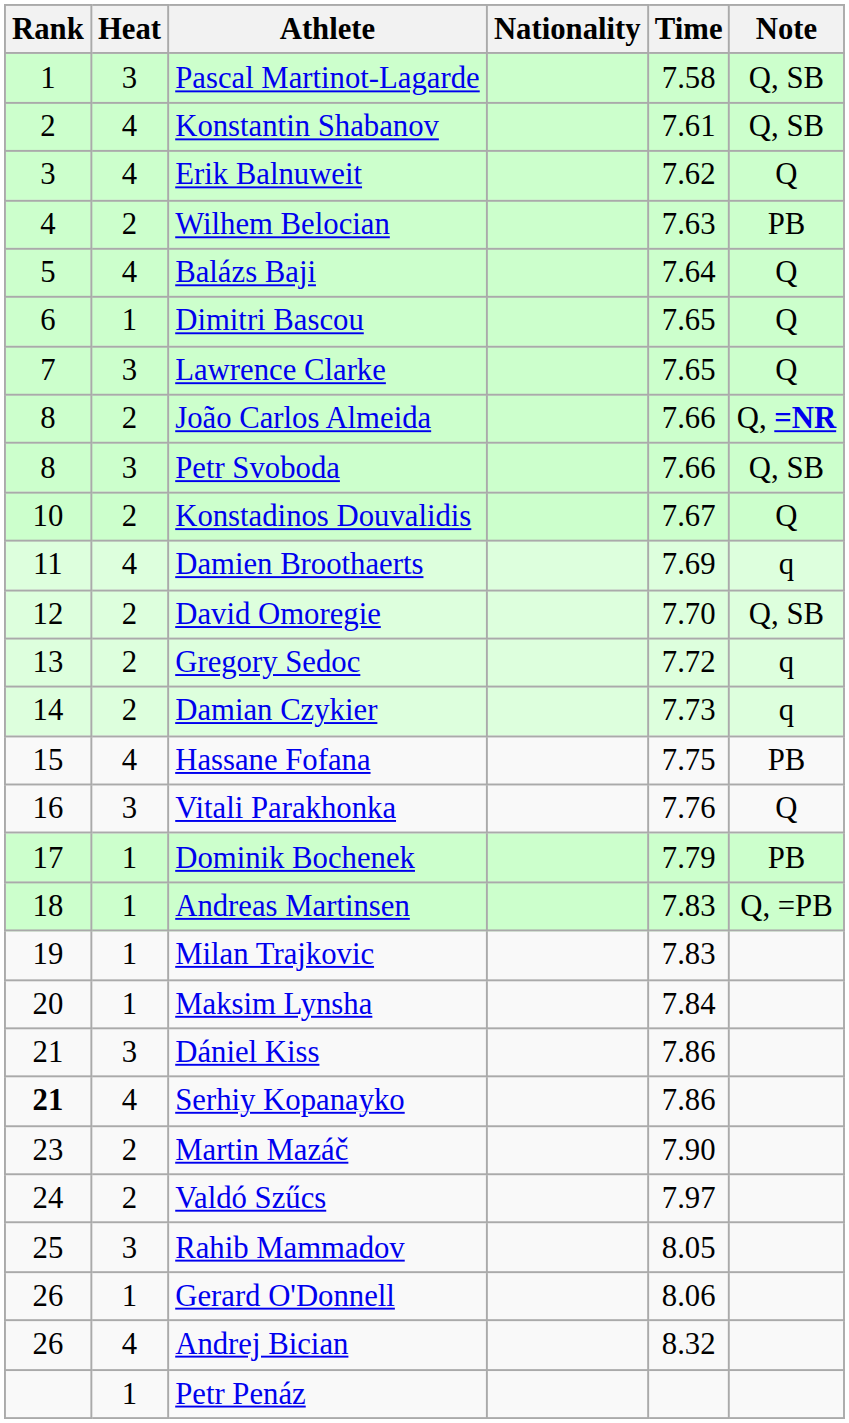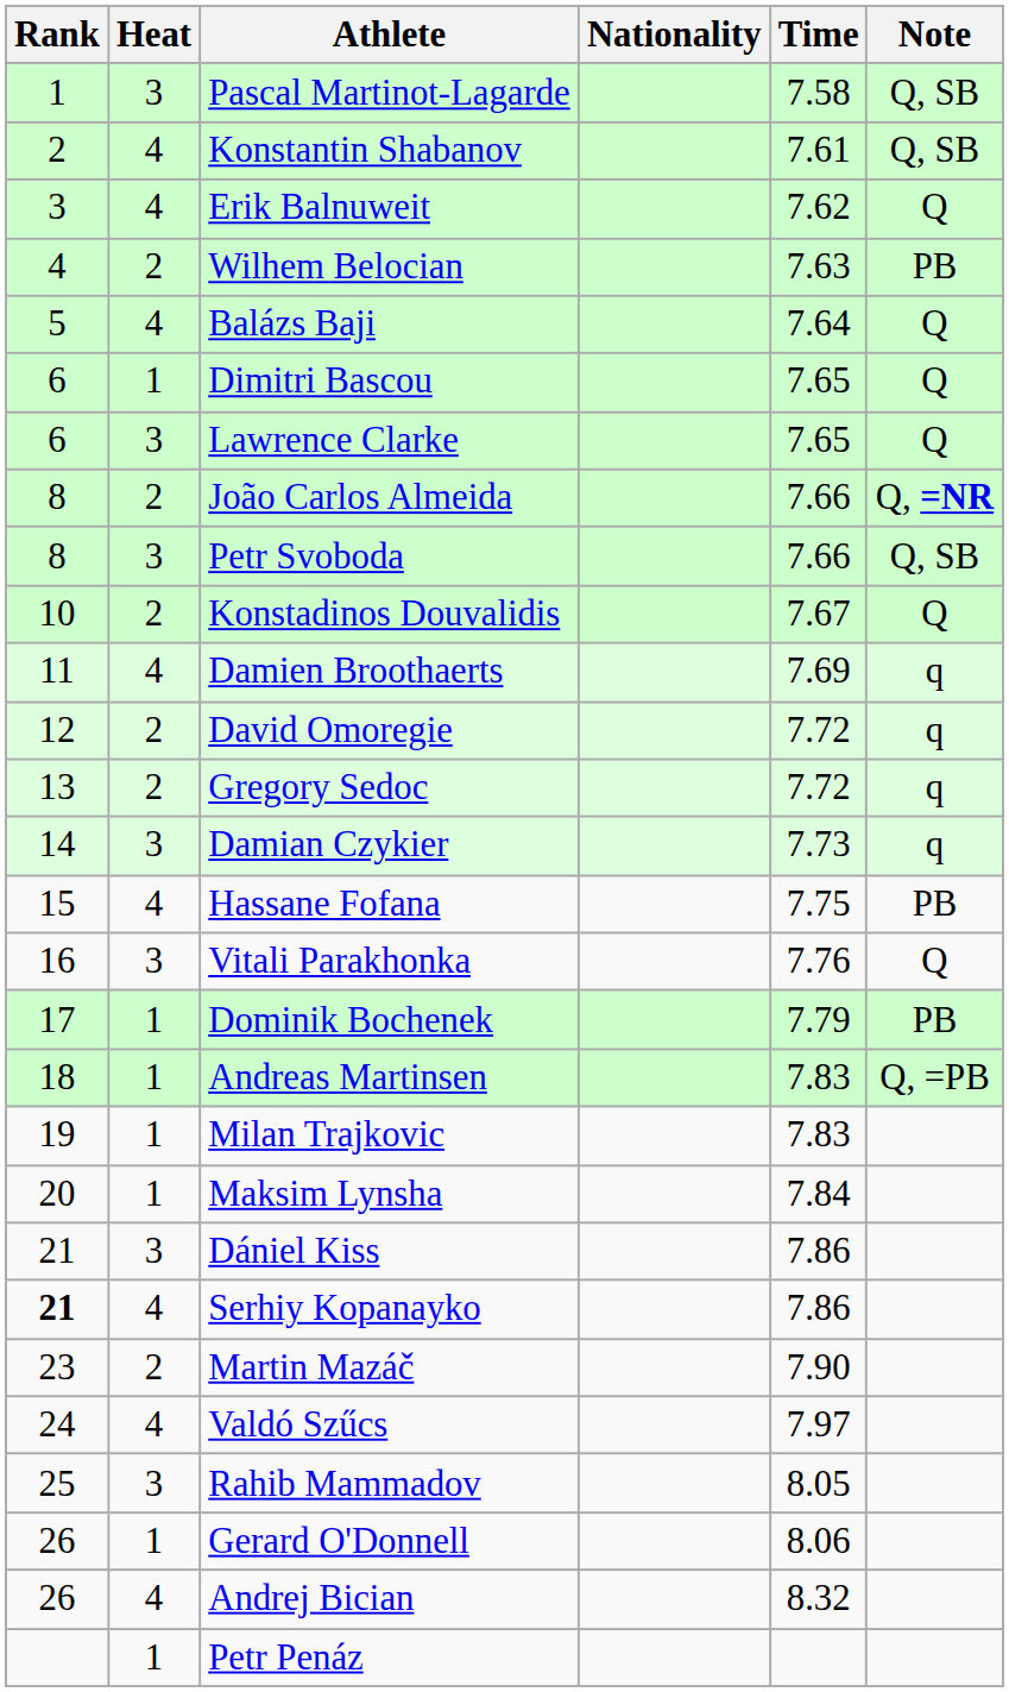 <table class="wikitable sortable" style="text-align:center">
 <tr>
 <th>Rank</th>
 <th>Heat</th>
 <th>Athlete</th>
 <th>Nationality</th>
 <th>Time</th>
 <th>Note</th>
 </tr>
 <tr bgcolor=ccffcc>
 <td>1</td>
 <td>3</td>
 <td align=left><a href='#'>Pascal Martinot-Lagarde</a></td>
 <td align=left></td>
 <td>7.58</td>
 <td>Q, SB</td>
 </tr>
 <tr bgcolor=ccffcc>
 <td>2</td>
 <td>4</td>
 <td align=left><a href='#'>Konstantin Shabanov</a></td>
 <td align=left></td>
 <td>7.61</td>
 <td>Q, SB</td>
 </tr>
 <tr bgcolor=ccffcc>
 <td>3</td>
 <td>4</td>
 <td align=left><a href='#'>Erik Balnuweit</a></td>
 <td align=left></td>
 <td>7.62</td>
 <td>Q</td>
 </tr>
 <tr bgcolor=ccffcc>
 <td>4</td>
 <td>2</td>
 <td align=left><a href='#'>Wilhem Belocian</a></td>
 <td align=left></td>
 <td>7.63</td>
 <td>PB</td>
 </tr>
 <tr bgcolor=ccffcc>
 <td>5</td>
 <td>4</td>
 <td align=left><a href='#'>Balázs Baji</a></td>
 <td align=left></td>
 <td>7.64</td>
 <td>Q</td>
 </tr>
 <tr bgcolor=ccffcc>
 <td>6</td>
 <td>1</td>
 <td align=left><a href='#'>Dimitri Bascou</a></td>
 <td align=left></td>
 <td>7.65</td>
 <td>Q</td>
 </tr>
 <tr bgcolor=ccffcc>
-<td>7</td>
+<td>6</td>
 <td>3</td>
 <td align=left><a href='#'>Lawrence Clarke</a></td>
 <td align=left></td>
 <td>7.65</td>
 <td>Q</td>
 </tr>
 <tr bgcolor=ccffcc>
 <td>8</td>
 <td>2</td>
 <td align=left><a href='#'>João Carlos Almeida</a></td>
 <td align=left></td>
 <td>7.66</td>
 <td>Q, <strong><a href='#'>=NR</a></strong></td>
 </tr>
 <tr bgcolor=ccffcc>
 <td>8</td>
 <td>3</td>
 <td align=left><a href='#'>Petr Svoboda</a></td>
 <td align=left></td>
 <td>7.66</td>
 <td>Q, SB</td>
 </tr>
 <tr bgcolor=ccffcc>
 <td>10</td>
 <td>2</td>
 <td align=left><a href='#'>Konstadinos Douvalidis</a></td>
 <td align=left></td>
 <td>7.67</td>
 <td>Q</td>
 </tr>
 <tr bgcolor=ddffdd>
 <td>11</td>
 <td>4</td>
 <td align=left><a href='#'>Damien Broothaerts</a></td>
 <td align=left></td>
 <td>7.69</td>
 <td>q</td>
 </tr>
 <tr bgcolor=ddffdd>
 <td>12</td>
 <td>2</td>
 <td align=left><a href='#'>David Omoregie</a></td>
 <td align=left></td>
-<td>7.70</td>
-<td>Q, SB</td>
+<td>7.72</td>
+<td>q</td>
 </tr>
 <tr bgcolor=ddffdd>
 <td>13</td>
 <td>2</td>
 <td align=left><a href='#'>Gregory Sedoc</a></td>
 <td align=left></td>
 <td>7.72</td>
 <td>q</td>
 </tr>
 <tr bgcolor=ddffdd>
 <td>14</td>
-<td>2</td>
+<td>3</td>
 <td align=left><a href='#'>Damian Czykier</a></td>
 <td align=left></td>
 <td>7.73</td>
 <td>q</td>
 </tr>
 <tr>
 <td>15</td>
 <td>4</td>
 <td align=left><a href='#'>Hassane Fofana</a></td>
 <td align=left></td>
 <td>7.75</td>
 <td>PB</td>
 </tr>
 <tr>
 <td>16</td>
 <td>3</td>
 <td align=left><a href='#'>Vitali Parakhonka</a></td>
 <td align=left></td>
 <td>7.76</td>
 <td>Q</td>
 </tr>
 <tr bgcolor=ccffcc>
 <td>17</td>
 <td>1</td>
 <td align=left><a href='#'>Dominik Bochenek</a></td>
 <td align=left></td>
 <td>7.79</td>
 <td>PB</td>
 </tr>
 <tr bgcolor=ccffcc>
 <td>18</td>
 <td>1</td>
 <td align=left><a href='#'>Andreas Martinsen</a></td>
 <td align=left></td>
 <td>7.83</td>
 <td>Q, =PB</td>
 </tr>
 <tr>
 <td>19</td>
 <td>1</td>
 <td align=left><a href='#'>Milan Trajkovic</a></td>
 <td align=left></td>
 <td>7.83</td>
 <td></td>
 </tr>
 <tr>
 <td>20</td>
 <td>1</td>
 <td align=left><a href='#'>Maksim Lynsha</a></td>
 <td align=left></td>
 <td>7.84</td>
 <td></td>
 </tr>
 <tr>
 <td>21</td>
 <td>3</td>
 <td align=left><a href='#'>Dániel Kiss</a></td>
 <td align=left></td>
 <td>7.86</td>
 <td></td>
 </tr>
 <tr>
 <td><strong>21</strong></td>
 <td>4</td>
 <td align=left><a href='#'>Serhiy Kopanayko</a></td>
 <td align=left></td>
 <td>7.86</td>
 <td></td>
 </tr>
 <tr>
 <td>23</td>
 <td>2</td>
 <td align=left><a href='#'>Martin Mazáč</a></td>
 <td align=left></td>
 <td>7.90</td>
 <td></td>
 </tr>
 <tr>
 <td>24</td>
-<td>2</td>
+<td>4</td>
 <td align=left><a href='#'>Valdó Szűcs</a></td>
 <td align=left></td>
 <td>7.97</td>
 <td></td>
 </tr>
 <tr>
 <td>25</td>
 <td>3</td>
 <td align=left><a href='#'>Rahib Mammadov</a></td>
 <td align=left></td>
 <td>8.05</td>
 <td></td>
 </tr>
 <tr>
 <td>26</td>
 <td>1</td>
 <td align=left><a href='#'>Gerard O'Donnell</a></td>
 <td align=left></td>
 <td>8.06</td>
 <td></td>
 </tr>
 <tr>
 <td>26</td>
 <td>4</td>
 <td align=left><a href='#'>Andrej Bician</a></td>
 <td align=left></td>
 <td>8.32</td>
 <td></td>
 </tr>
 <tr>
 <td></td>
 <td>1</td>
 <td align=left><a href='#'>Petr Penáz</a></td>
 <td align=left></td>
 <td></td>
 <td></td>
 </tr>
 </table>
